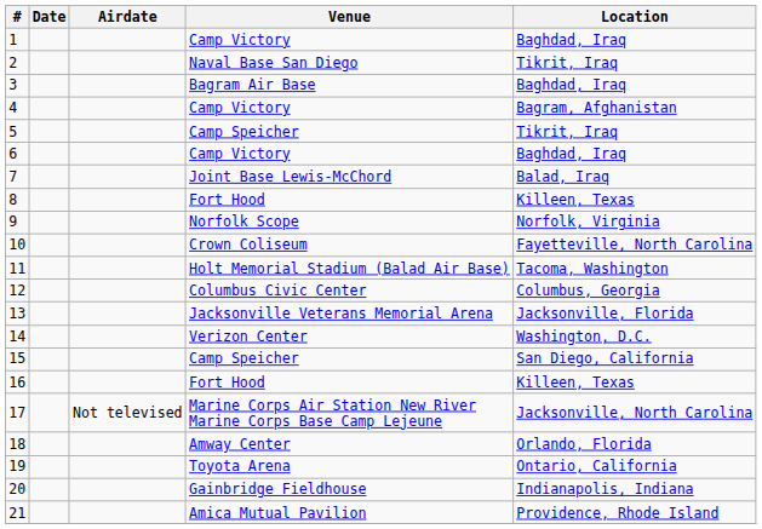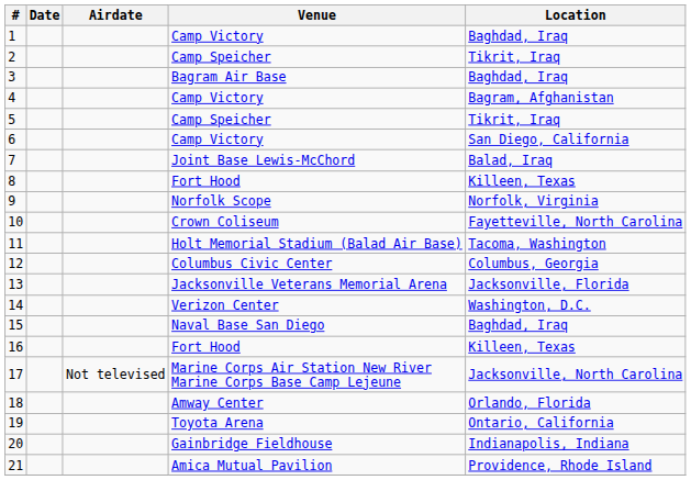 <table class="wikitable sortable">
 <tr>
 <th>#</th>
 <th>Date</th>
 <th>Airdate</th>
 <th>Venue</th>
 <th>Location</th>
 </tr>
 <tr>
 <td>1</td>
 <td></td>
 <td></td>
 <td><a href='#'>Camp Victory</a></td>
 <td><a href='#'>Baghdad, Iraq</a></td>
 </tr>
 <tr>
 <td>2</td>
 <td></td>
 <td></td>
-<td><a href='#'>Naval Base San Diego</a></td>
+<td><a href='#'>Camp Speicher</a></td>
 <td><a href='#'>Tikrit, Iraq</a></td>
 </tr>
 <tr>
 <td>3</td>
 <td></td>
 <td></td>
 <td><a href='#'>Bagram Air Base</a></td>
 <td><a href='#'>Baghdad, Iraq</a></td>
 </tr>
 <tr>
 <td>4</td>
 <td></td>
 <td></td>
 <td><a href='#'>Camp Victory</a></td>
 <td><a href='#'>Bagram, Afghanistan</a></td>
 </tr>
 <tr>
 <td>5</td>
 <td></td>
 <td></td>
 <td><a href='#'>Camp Speicher</a></td>
 <td><a href='#'>Tikrit, Iraq</a></td>
 </tr>
 <tr>
 <td>6</td>
 <td></td>
 <td></td>
 <td><a href='#'>Camp Victory</a></td>
-<td><a href='#'>Baghdad, Iraq</a></td>
+<td><a href='#'>San Diego, California</a></td>
 </tr>
 <tr>
 <td>7</td>
 <td></td>
 <td></td>
 <td><a href='#'>Joint Base Lewis-McChord</a></td>
 <td><a href='#'>Balad, Iraq</a></td>
 </tr>
 <tr>
 <td>8</td>
 <td></td>
 <td></td>
 <td><a href='#'>Fort Hood</a></td>
 <td><a href='#'>Killeen, Texas</a></td>
 </tr>
 <tr>
 <td>9</td>
 <td></td>
 <td></td>
 <td><a href='#'>Norfolk Scope</a></td>
 <td><a href='#'>Norfolk, Virginia</a></td>
 </tr>
 <tr>
 <td>10</td>
 <td></td>
 <td></td>
 <td><a href='#'>Crown Coliseum</a></td>
 <td><a href='#'>Fayetteville, North Carolina</a></td>
 </tr>
 <tr>
 <td>11</td>
 <td></td>
 <td></td>
 <td><a href='#'>Holt Memorial Stadium (Balad Air Base)</a></td>
 <td><a href='#'>Tacoma, Washington</a></td>
 </tr>
 <tr>
 <td>12</td>
 <td></td>
 <td></td>
 <td><a href='#'>Columbus Civic Center</a></td>
 <td><a href='#'>Columbus, Georgia</a></td>
 </tr>
 <tr>
 <td>13</td>
 <td></td>
 <td></td>
 <td><a href='#'>Jacksonville Veterans Memorial Arena</a></td>
 <td><a href='#'>Jacksonville, Florida</a></td>
 </tr>
 <tr>
 <td>14</td>
 <td></td>
 <td></td>
 <td><a href='#'>Verizon Center</a></td>
 <td><a href='#'>Washington, D.C.</a></td>
 </tr>
 <tr>
 <td>15</td>
 <td></td>
 <td></td>
-<td><a href='#'>Camp Speicher</a></td>
-<td><a href='#'>San Diego, California</a></td>
+<td><a href='#'>Naval Base San Diego</a></td>
+<td><a href='#'>Baghdad, Iraq</a></td>
 </tr>
 <tr>
 <td>16</td>
 <td></td>
 <td></td>
 <td><a href='#'>Fort Hood</a></td>
 <td><a href='#'>Killeen, Texas</a></td>
 </tr>
 <tr>
 <td>17</td>
 <td></td>
 <td>Not televised</td>
 <td><a href='#'>Marine Corps Air Station New River</a><br><a href='#'>Marine Corps Base Camp Lejeune</a></td>
 <td><a href='#'>Jacksonville, North Carolina</a></td>
 </tr>
 <tr>
 <td>18</td>
 <td></td>
 <td></td>
 <td><a href='#'>Amway Center</a></td>
 <td><a href='#'>Orlando, Florida</a></td>
 </tr>
 <tr>
 <td>19</td>
 <td></td>
 <td></td>
 <td><a href='#'>Toyota Arena</a></td>
 <td><a href='#'>Ontario, California</a></td>
 </tr>
 <tr>
 <td>20</td>
 <td></td>
 <td></td>
 <td><a href='#'>Gainbridge Fieldhouse</a></td>
 <td><a href='#'>Indianapolis, Indiana</a></td>
 </tr>
 <tr>
 <td>21</td>
 <td></td>
 <td></td>
 <td><a href='#'>Amica Mutual Pavilion</a></td>
 <td><a href='#'>Providence, Rhode Island</a></td>
 </tr>
 <tr>
 </tr>
 </table>
